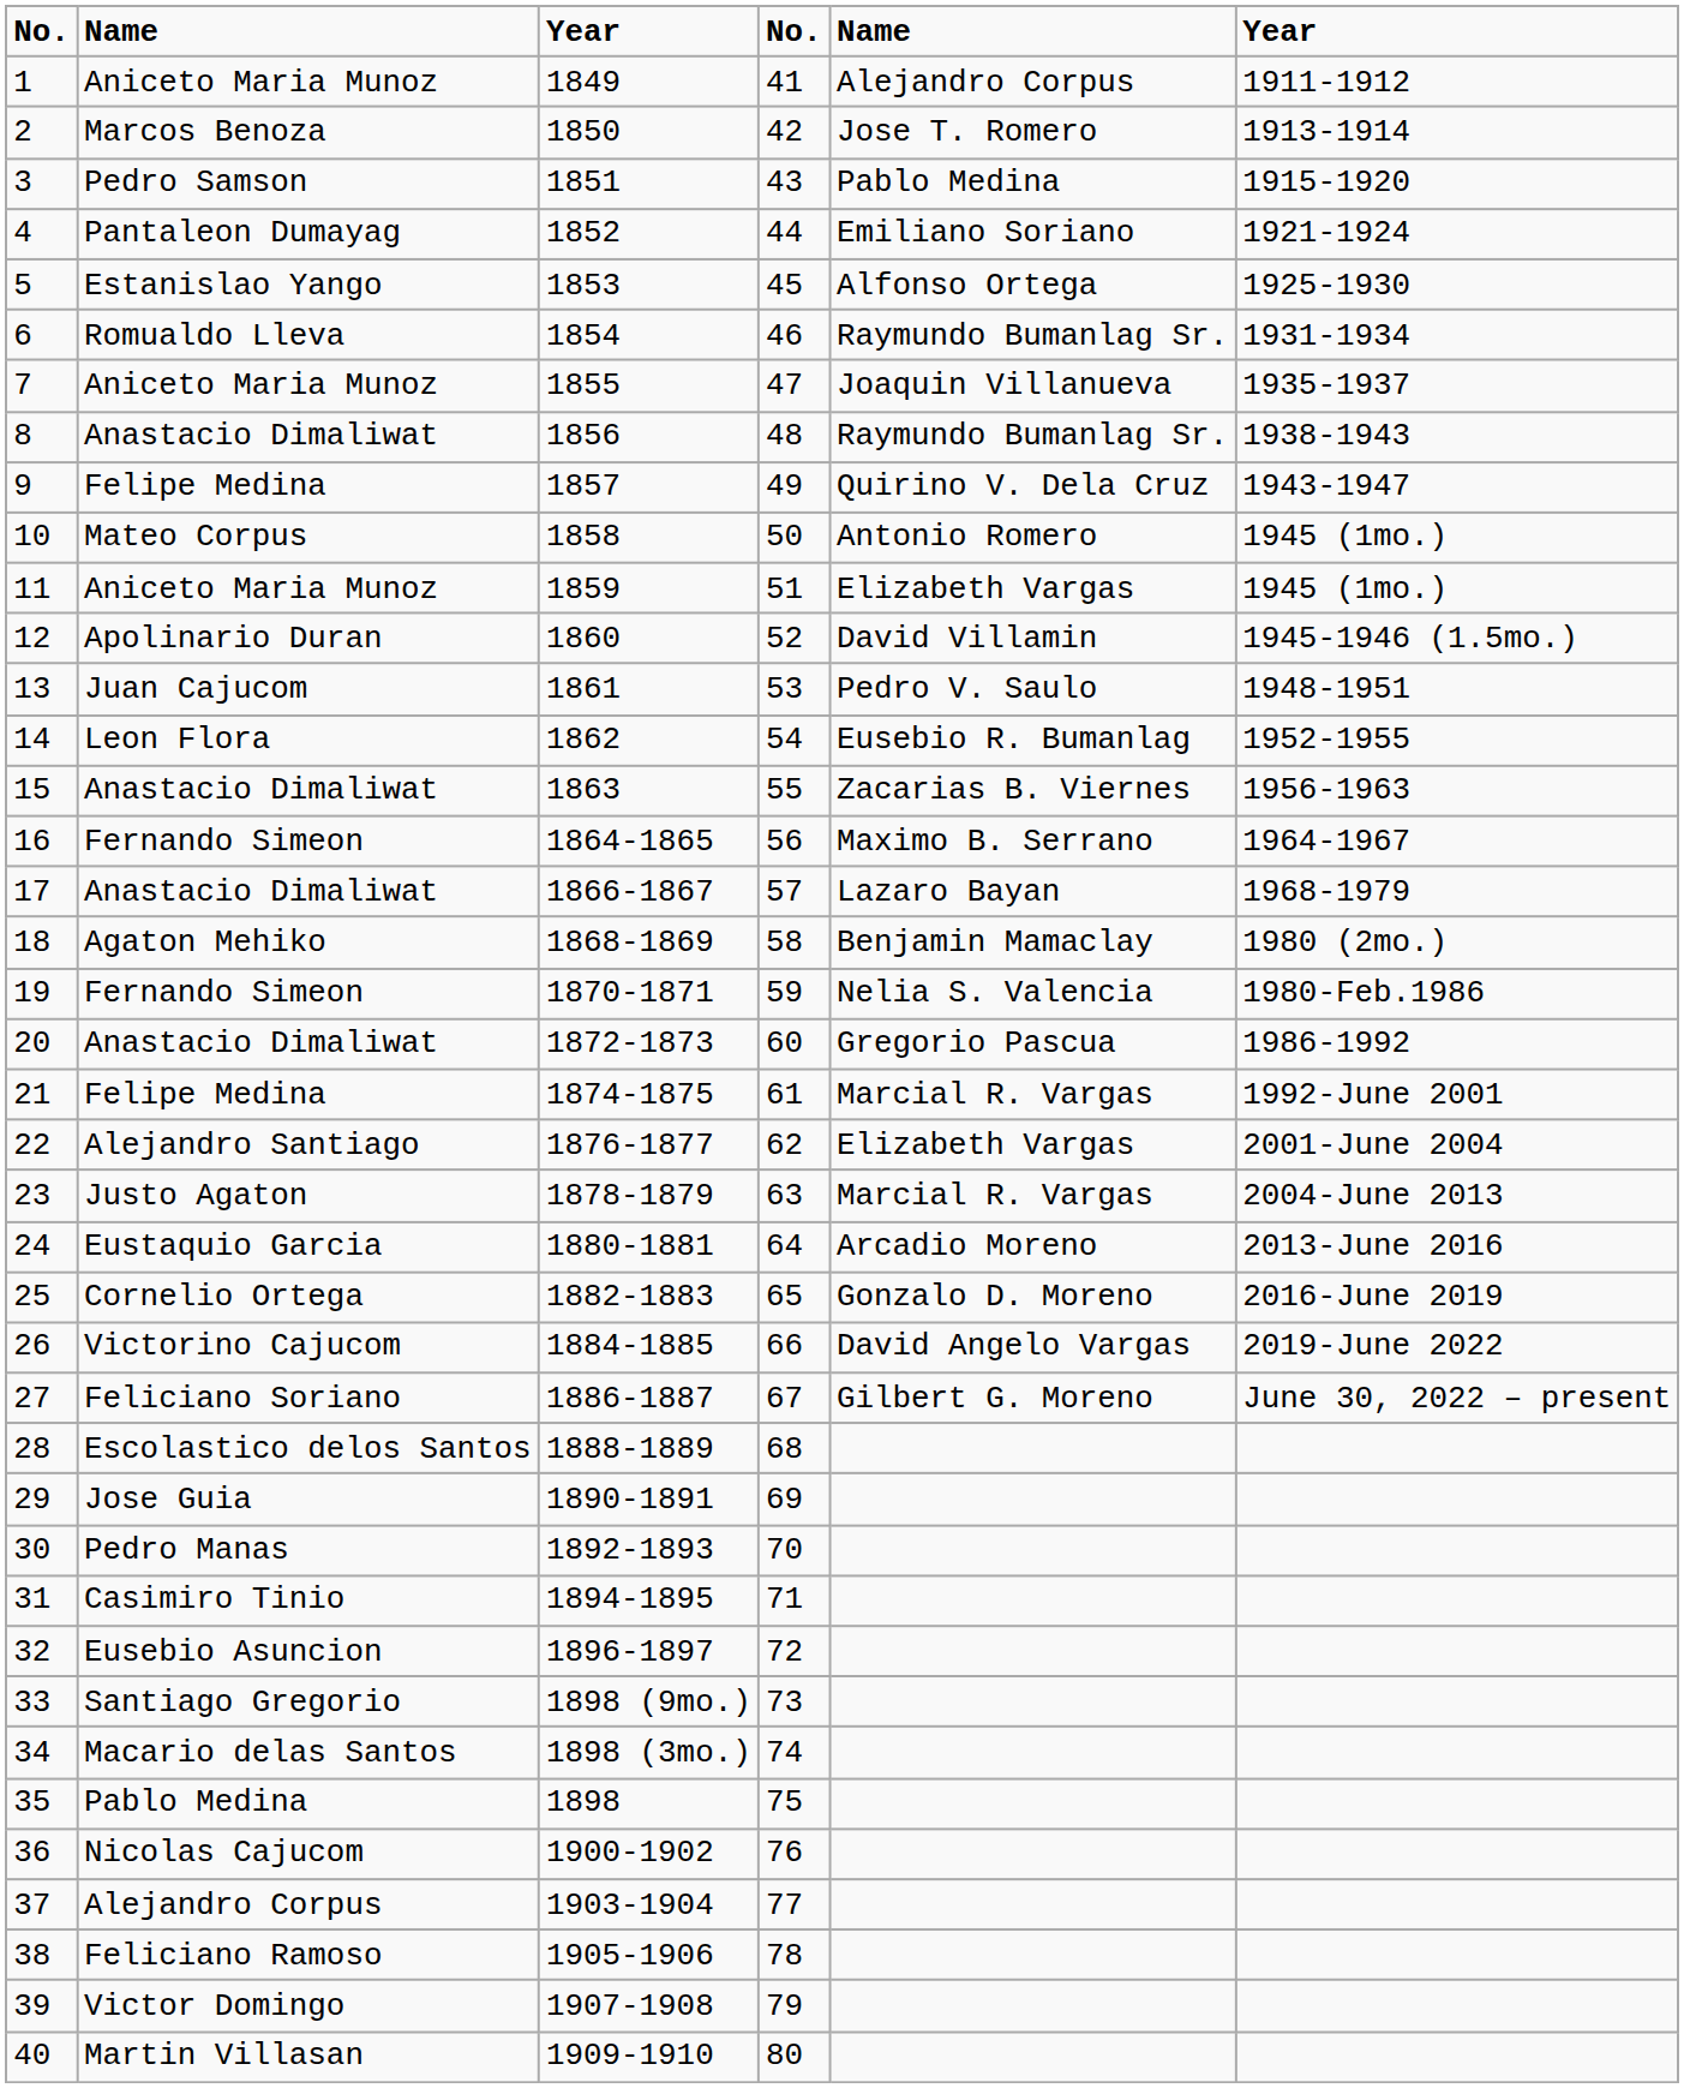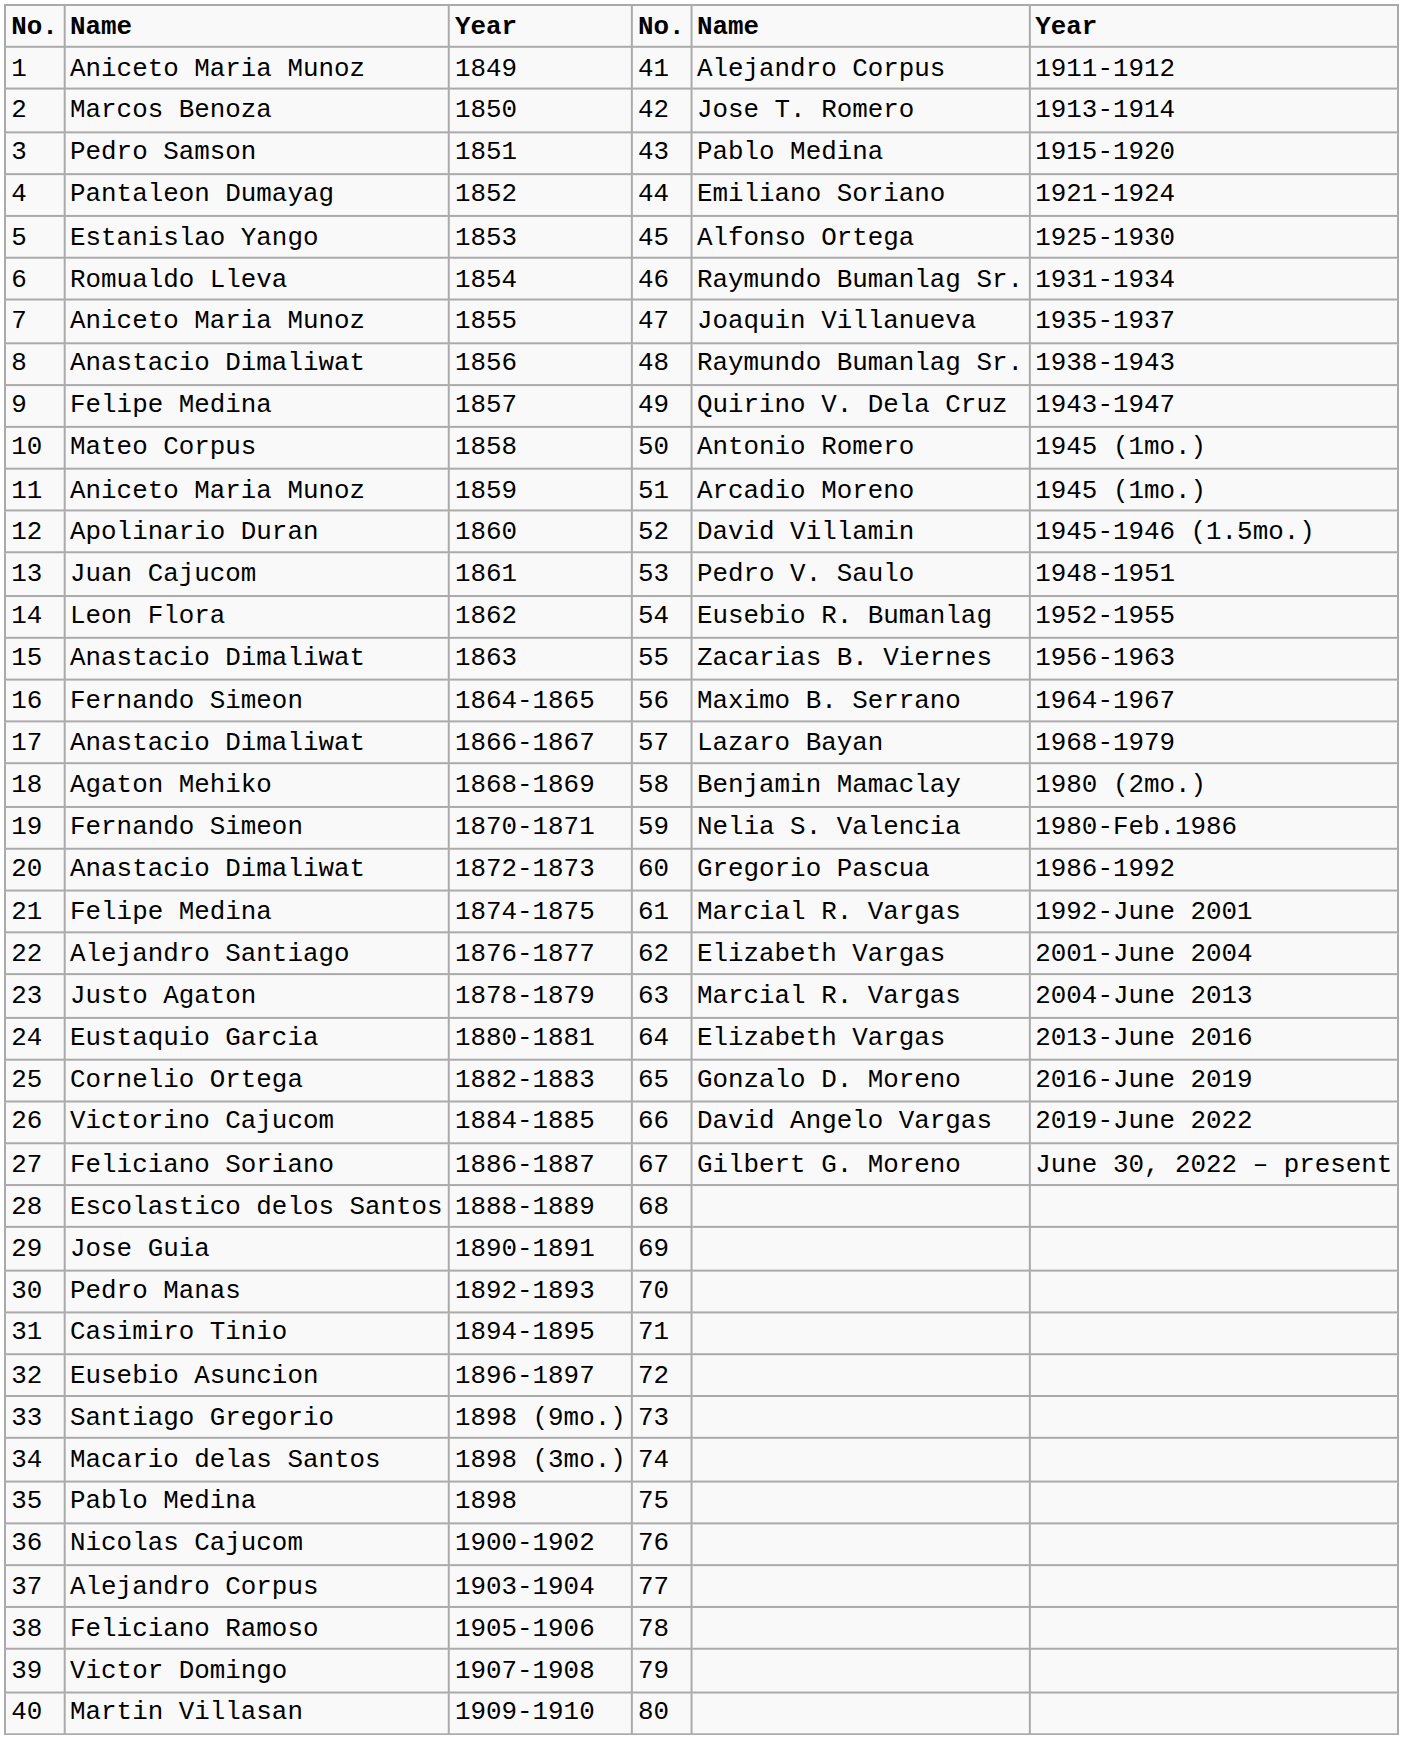 <table class="wikitable">
 <tr>
 <td><strong>No.</strong></td>
 <td><strong>Name</strong></td>
 <td><strong>Year</strong></td>
 <td><strong>No.</strong></td>
 <td><strong>Name</strong></td>
 <td><strong>Year</strong></td>
 </tr>
 <tr>
 <td>1</td>
 <td>Aniceto Maria Munoz</td>
 <td>1849</td>
 <td>41</td>
 <td>Alejandro Corpus</td>
 <td>1911-1912</td>
 </tr>
 <tr>
 <td>2</td>
 <td>Marcos Benoza</td>
 <td>1850</td>
 <td>42</td>
 <td>Jose T. Romero</td>
 <td>1913-1914</td>
 </tr>
 <tr>
 <td>3</td>
 <td>Pedro Samson</td>
 <td>1851</td>
 <td>43</td>
 <td>Pablo Medina</td>
 <td>1915-1920</td>
 </tr>
 <tr>
 <td>4</td>
 <td>Pantaleon Dumayag</td>
 <td>1852</td>
 <td>44</td>
 <td>Emiliano Soriano</td>
 <td>1921-1924</td>
 </tr>
 <tr>
 <td>5</td>
 <td>Estanislao Yango</td>
 <td>1853</td>
 <td>45</td>
 <td>Alfonso Ortega</td>
 <td>1925-1930</td>
 </tr>
 <tr>
 <td>6</td>
 <td>Romualdo Lleva</td>
 <td>1854</td>
 <td>46</td>
 <td>Raymundo Bumanlag Sr.</td>
 <td>1931-1934</td>
 </tr>
 <tr>
 <td>7</td>
 <td>Aniceto Maria Munoz</td>
 <td>1855</td>
 <td>47</td>
 <td>Joaquin Villanueva</td>
 <td>1935-1937</td>
 </tr>
 <tr>
 <td>8</td>
 <td>Anastacio Dimaliwat</td>
 <td>1856</td>
 <td>48</td>
 <td>Raymundo Bumanlag Sr.</td>
 <td>1938-1943</td>
 </tr>
 <tr>
 <td>9</td>
 <td>Felipe Medina</td>
 <td>1857</td>
 <td>49</td>
 <td>Quirino V. Dela Cruz</td>
 <td>1943-1947</td>
 </tr>
 <tr>
 <td>10</td>
 <td>Mateo Corpus</td>
 <td>1858</td>
 <td>50</td>
 <td>Antonio Romero</td>
 <td>1945 (1mo.)</td>
 </tr>
 <tr>
 <td>11</td>
 <td>Aniceto Maria Munoz</td>
 <td>1859</td>
 <td>51</td>
-<td>Elizabeth Vargas</td>
+<td>Arcadio Moreno</td>
 <td>1945 (1mo.)</td>
 </tr>
 <tr>
 <td>12</td>
 <td>Apolinario Duran</td>
 <td>1860</td>
 <td>52</td>
 <td>David Villamin</td>
 <td>1945-1946 (1.5mo.)</td>
 </tr>
 <tr>
 <td>13</td>
 <td>Juan Cajucom</td>
 <td>1861</td>
 <td>53</td>
 <td>Pedro V. Saulo</td>
 <td>1948-1951</td>
 </tr>
 <tr>
 <td>14</td>
 <td>Leon Flora</td>
 <td>1862</td>
 <td>54</td>
 <td>Eusebio R. Bumanlag</td>
 <td>1952-1955</td>
 </tr>
 <tr>
 <td>15</td>
 <td>Anastacio Dimaliwat</td>
 <td>1863</td>
 <td>55</td>
 <td>Zacarias B. Viernes</td>
 <td>1956-1963</td>
 </tr>
 <tr>
 <td>16</td>
 <td>Fernando Simeon</td>
 <td>1864-1865</td>
 <td>56</td>
 <td>Maximo B. Serrano</td>
 <td>1964-1967</td>
 </tr>
 <tr>
 <td>17</td>
 <td>Anastacio Dimaliwat</td>
 <td>1866-1867</td>
 <td>57</td>
 <td>Lazaro Bayan</td>
 <td>1968-1979</td>
 </tr>
 <tr>
 <td>18</td>
 <td>Agaton Mehiko</td>
 <td>1868-1869</td>
 <td>58</td>
 <td>Benjamin Mamaclay</td>
 <td>1980 (2mo.)</td>
 </tr>
 <tr>
 <td>19</td>
 <td>Fernando Simeon</td>
 <td>1870-1871</td>
 <td>59</td>
 <td>Nelia S. Valencia</td>
 <td>1980-Feb.1986</td>
 </tr>
 <tr>
 <td>20</td>
 <td>Anastacio Dimaliwat</td>
 <td>1872-1873</td>
 <td>60</td>
 <td>Gregorio Pascua</td>
 <td>1986-1992</td>
 </tr>
 <tr>
 <td>21</td>
 <td>Felipe Medina</td>
 <td>1874-1875</td>
 <td>61</td>
 <td>Marcial R. Vargas</td>
 <td>1992-June 2001</td>
 </tr>
 <tr>
 <td>22</td>
 <td>Alejandro Santiago</td>
 <td>1876-1877</td>
 <td>62</td>
 <td>Elizabeth Vargas</td>
 <td>2001-June 2004</td>
 </tr>
 <tr>
 <td>23</td>
 <td>Justo Agaton</td>
 <td>1878-1879</td>
 <td>63</td>
 <td>Marcial R. Vargas</td>
 <td>2004-June 2013</td>
 </tr>
 <tr>
 <td>24</td>
 <td>Eustaquio Garcia</td>
 <td>1880-1881</td>
 <td>64</td>
-<td>Arcadio Moreno</td>
+<td>Elizabeth Vargas</td>
 <td>2013-June 2016</td>
 </tr>
 <tr>
 <td>25</td>
 <td>Cornelio Ortega</td>
 <td>1882-1883</td>
 <td>65</td>
 <td>Gonzalo D. Moreno</td>
 <td>2016-June 2019</td>
 </tr>
 <tr>
 <td>26</td>
 <td>Victorino Cajucom</td>
 <td>1884-1885</td>
 <td>66</td>
 <td>David Angelo Vargas</td>
 <td>2019-June 2022</td>
 </tr>
 <tr>
 <td>27</td>
 <td>Feliciano Soriano</td>
 <td>1886-1887</td>
 <td>67</td>
 <td>Gilbert G. Moreno</td>
 <td>June 30, 2022 – present</td>
 </tr>
 <tr>
 <td>28</td>
 <td>Escolastico delos Santos</td>
 <td>1888-1889</td>
 <td>68</td>
 <td></td>
 <td></td>
 </tr>
 <tr>
 <td>29</td>
 <td>Jose Guia</td>
 <td>1890-1891</td>
 <td>69</td>
 <td></td>
 <td></td>
 </tr>
 <tr>
 <td>30</td>
 <td>Pedro Manas</td>
 <td>1892-1893</td>
 <td>70</td>
 <td></td>
 <td></td>
 </tr>
 <tr>
 <td>31</td>
 <td>Casimiro Tinio</td>
 <td>1894-1895</td>
 <td>71</td>
 <td></td>
 <td></td>
 </tr>
 <tr>
 <td>32</td>
 <td>Eusebio Asuncion</td>
 <td>1896-1897</td>
 <td>72</td>
 <td></td>
 <td></td>
 </tr>
 <tr>
 <td>33</td>
 <td>Santiago Gregorio</td>
 <td>1898 (9mo.)</td>
 <td>73</td>
 <td></td>
 <td></td>
 </tr>
 <tr>
 <td>34</td>
 <td>Macario delas Santos</td>
 <td>1898 (3mo.)</td>
 <td>74</td>
 <td></td>
 <td></td>
 </tr>
 <tr>
 <td>35</td>
 <td>Pablo Medina</td>
 <td>1898</td>
 <td>75</td>
 <td></td>
 <td></td>
 </tr>
 <tr>
 <td>36</td>
 <td>Nicolas Cajucom</td>
 <td>1900-1902</td>
 <td>76</td>
 <td></td>
 <td></td>
 </tr>
 <tr>
 <td>37</td>
 <td>Alejandro Corpus</td>
 <td>1903-1904</td>
 <td>77</td>
 <td></td>
 <td></td>
 </tr>
 <tr>
 <td>38</td>
 <td>Feliciano Ramoso</td>
 <td>1905-1906</td>
 <td>78</td>
 <td></td>
 <td></td>
 </tr>
 <tr>
 <td>39</td>
 <td>Victor Domingo</td>
 <td>1907-1908</td>
 <td>79</td>
 <td></td>
 <td></td>
 </tr>
 <tr>
 <td>40</td>
 <td>Martin Villasan</td>
 <td>1909-1910</td>
 <td>80</td>
 <td></td>
 <td></td>
 </tr>
 </table>
